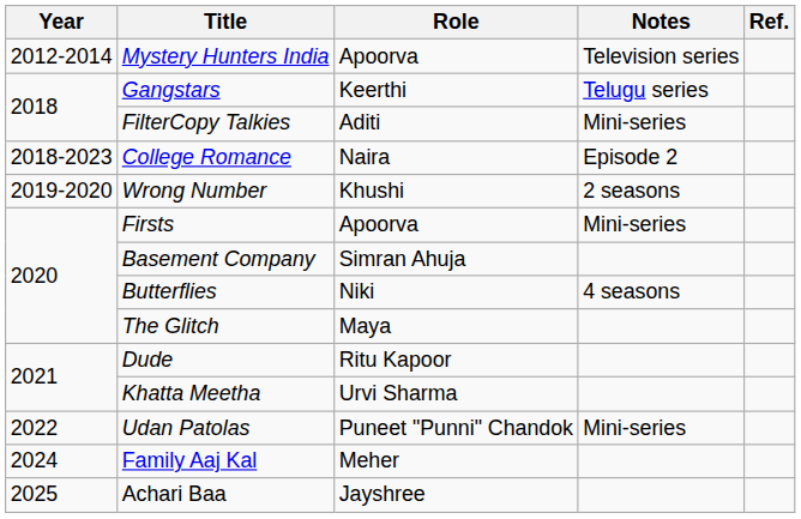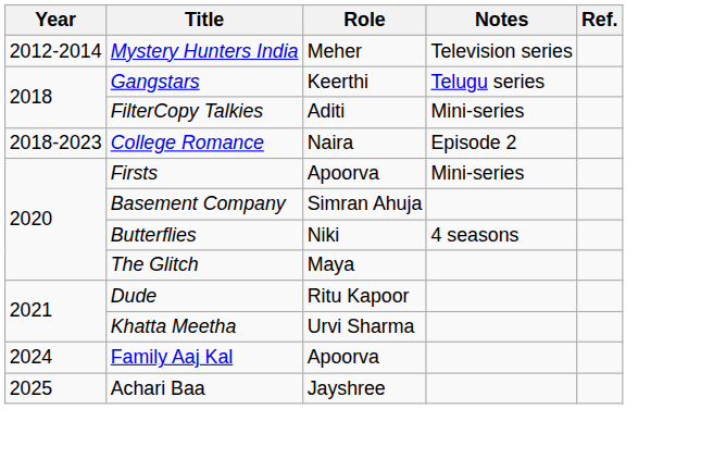 <table class="wikitable sortable">
 <tr>
 <th>Year</th>
 <th>Title</th>
 <th>Role</th>
 <th>Notes</th>
 <th>Ref.</th>
 </tr>
 <tr>
 <td>2012-2014</td>
 <td><em><a href='#'>Mystery Hunters India</a></em></td>
-<td>Apoorva</td>
+<td>Meher</td>
 <td>Television series</td>
 <td></td>
 </tr>
 <tr>
 <td rowspan="2">2018</td>
 <td><em><a href='#'>Gangstars</a></em></td>
 <td>Keerthi</td>
 <td><a href='#'>Telugu</a> series</td>
 <td></td>
 </tr>
 <tr>
 <td><em>FilterCopy Talkies</em></td>
 <td>Aditi</td>
 <td>Mini-series</td>
 <td></td>
 </tr>
 <tr>
 <td>2018-2023</td>
 <td><em><a href='#'>College Romance</a></em></td>
 <td>Naira</td>
 <td>Episode 2</td>
-<td></td>
-</tr>
-<tr>
-<td>2019-2020</td>
-<td><em>Wrong Number</em></td>
-<td>Khushi</td>
-<td>2 seasons</td>
 <td></td>
 </tr>
 <tr>
 <td rowspan="4">2020</td>
 <td><em>Firsts</em></td>
 <td>Apoorva</td>
 <td>Mini-series</td>
 <td></td>
 </tr>
 <tr>
 <td><em>Basement Company</em></td>
 <td>Simran Ahuja</td>
 <td></td>
 <td></td>
 </tr>
 <tr>
 <td><em>Butterflies</em></td>
 <td>Niki</td>
 <td>4 seasons</td>
 <td></td>
 </tr>
 <tr>
 <td><em>The Glitch</em></td>
 <td>Maya</td>
 <td></td>
 <td></td>
 </tr>
 <tr>
 <td rowspan="2">2021</td>
 <td><em>Dude</em></td>
 <td>Ritu Kapoor</td>
 <td></td>
 <td></td>
 </tr>
 <tr>
 <td><em>Khatta Meetha</em></td>
 <td>Urvi Sharma</td>
 <td></td>
 <td></td>
 </tr>
 <tr>
-<td>2022</td>
-<td><em>Udan Patolas</em></td>
-<td>Puneet "Punni" Chandok</td>
-<td>Mini-series</td>
-<td></td>
-</tr>
-<tr>
 <td>2024</td>
 <td><a href='#'>Family Aaj Kal</a></td>
-<td>Meher</td>
+<td>Apoorva</td>
 <td></td>
 <td></td>
 </tr>
 <tr>
 <td>2025</td>
 <td>Achari Baa</td>
 <td>Jayshree</td>
 <td></td>
 <td></td>
 </tr>
 </table>
